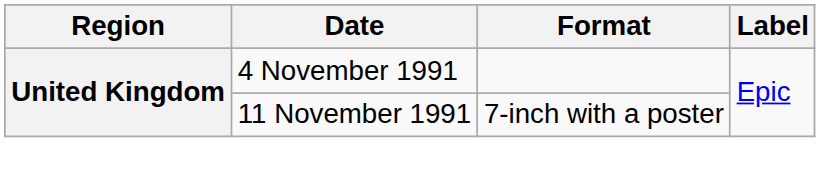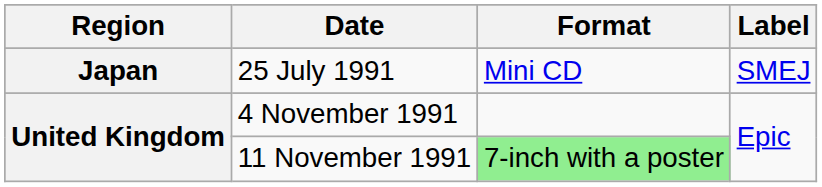 <table class="wikitable plainrowheaders">
 <tr>
 <th scope="col">Region</th>
 <th scope="col">Date</th>
 <th scope="col">Format</th>
 <th scope="col">Label</th>
+</tr>
+<tr>
+<th scope="row">Japan</th>
+<td>25 July 1991</td>
+<td><a href='#'>Mini CD</a></td>
+<td><a href='#'>SMEJ</a></td>
 </tr>
 <tr>
 <th scope="row" rowspan="2">United Kingdom</th>
 <td>4 November 1991</td>
 <td></td>
 <td rowspan="2"><a href='#'>Epic</a></td>
 </tr>
 <tr>
 <td>11 November 1991</td>
-<td>7-inch with a poster</td>
+<td style="background: lightgreen;">7-inch with a poster</td>
 </tr>
 </table>
